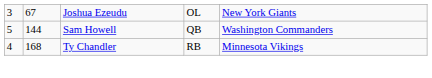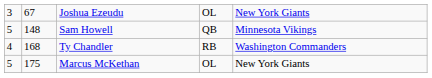 <table class="wikitable" style="width:50%;">
 <tr>
 <td>3</td>
 <td>67</td>
 <td><a href='#'>Joshua Ezeudu</a></td>
 <td>OL</td>
 <td><a href='#'>New York Giants</a></td>
 </tr>
 <tr>
 <td>5</td>
-<td>144</td>
+<td>148</td>
 <td><a href='#'>Sam Howell</a></td>
 <td>QB</td>
-<td><a href='#'>Washington Commanders</a></td>
+<td><a href='#'>Minnesota Vikings</a></td>
 </tr>
 <tr>
 <td>4</td>
 <td>168</td>
 <td><a href='#'>Ty Chandler</a></td>
 <td>RB</td>
-<td><a href='#'>Minnesota Vikings</a></td>
+<td><a href='#'>Washington Commanders</a></td>
+</tr>
+<tr>
+<td>5</td>
+<td>175</td>
+<td><a href='#'>Marcus McKethan</a></td>
+<td>OL</td>
+<td>New York Giants</td>
 </tr>
 </table>
